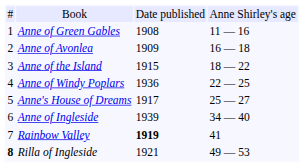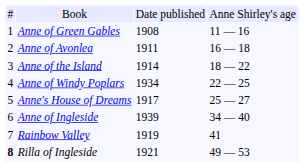 <table style="border:1px; border: thin solid white; background-color:#f7f8ff" cellpadding="2">
 <tr align="center" bgcolor="#e6e9ff">
 <td>#</td>
 <td>Book</td>
 <td>Date published</td>
 <td>Anne Shirley's age</td>
 </tr>
 <tr>
 <td>1</td>
 <td><em><a href='#'>Anne of Green Gables</a></em></td>
 <td>1908</td>
 <td>11 — 16</td>
 </tr>
 <tr>
 <td>2</td>
 <td><em><a href='#'>Anne of Avonlea</a></em></td>
-<td>1909</td>
+<td>1911</td>
 <td>16 — 18</td>
 </tr>
 <tr>
 <td>3</td>
 <td><em><a href='#'>Anne of the Island</a></em></td>
-<td>1915</td>
+<td>1914</td>
 <td>18 — 22</td>
 </tr>
 <tr>
 <td>4</td>
 <td><em><a href='#'>Anne of Windy Poplars</a></em></td>
-<td>1936</td>
+<td>1934</td>
 <td>22 — 25</td>
 </tr>
 <tr>
 <td>5</td>
 <td><em><a href='#'>Anne's House of Dreams</a></em></td>
 <td>1917</td>
 <td>25 — 27</td>
 </tr>
 <tr>
 <td>6</td>
 <td><em><a href='#'>Anne of Ingleside</a></em></td>
 <td>1939</td>
 <td>34 — 40</td>
 </tr>
 <tr>
 <td>7</td>
 <td><em><a href='#'>Rainbow Valley</a></em></td>
-<td><strong>1919</strong></td>
+<td>1919</td>
 <td>41</td>
 </tr>
 <tr>
 <td><strong>8</strong></td>
 <td><em>Rilla of Ingleside</em></td>
 <td>1921</td>
 <td>49 — 53</td>
 </tr>
 </table>
